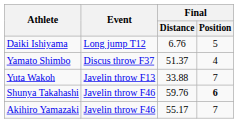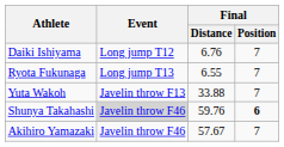 <table class=wikitable style="font-size:90%">
 <tr>
 <th rowspan="2">Athlete</th>
 <th rowspan="2">Event</th>
 <th colspan="2">Final</th>
 </tr>
 <tr style="font-size:95%">
 <th>Distance</th>
 <th>Position</th>
 </tr>
 <tr align=center>
 <td align=left><a href='#'>Daiki Ishiyama</a></td>
 <td align=left><a href='#'>Long jump T12</a></td>
 <td>6.76</td>
-<td>5</td>
+<td>7</td>
 </tr>
 <tr align=center>
-<td align=left><a href='#'>Yamato Shimbo</a></td>
-<td align=left><a href='#'>Discus throw F37</a></td>
-<td>51.37</td>
-<td>4</td>
+<td align=left><a href='#'>Ryota Fukunaga</a></td>
+<td align=left><a href='#'>Long jump T13</a></td>
+<td>6.55</td>
+<td>7</td>
 </tr>
 <tr align=center>
 <td align=left><a href='#'>Yuta Wakoh</a></td>
 <td align=left><a href='#'>Javelin throw F13</a></td>
 <td>33.88</td>
 <td>7</td>
 </tr>
 <tr align=center>
 <td align=left><a href='#'>Shunya Takahashi</a></td>
-<td align=left><a href='#'>Javelin throw F46</a></td>
+<td align=left style="background: lightgrey;"><a href='#'>Javelin throw F46</a></td>
 <td>59.76</td>
 <td><strong>6</strong></td>
 </tr>
 <tr align=center>
 <td align=left><a href='#'>Akihiro Yamazaki</a></td>
 <td align=left><a href='#'>Javelin throw F46</a></td>
-<td>55.17</td>
+<td>57.67</td>
 <td>7</td>
 </tr>
 </table>
